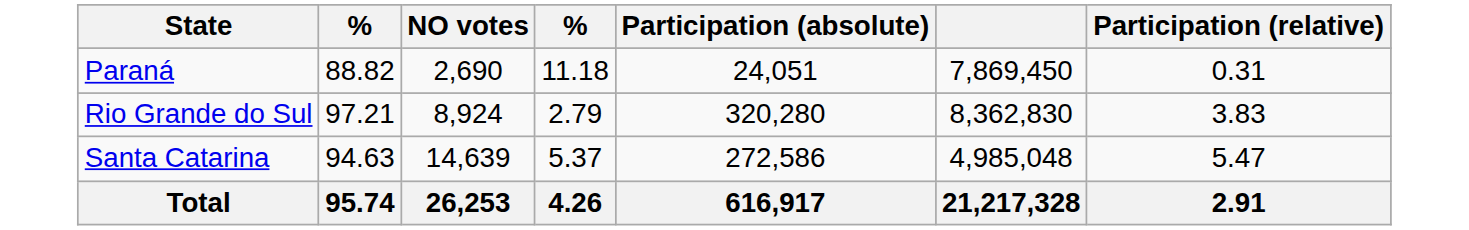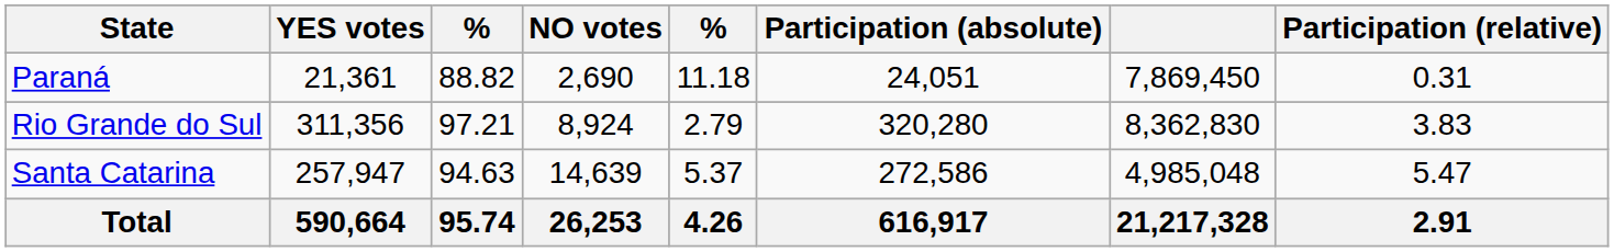 <table class="wikitable sortable" style="margin:auto;">
 <tr>
 <th>State</th>
+<th>YES votes</th>
 <th>%</th>
 <th>NO votes</th>
 <th>%</th>
 <th>Participation (absolute)</th>
 <th></th>
 <th>Participation (relative)</th>
 </tr>
 <tr>
 <td><a href='#'>Paraná</a></td>
+<td style="text-align: center;">21,361</td>
 <td style="text-align: center;">88.82</td>
 <td style="text-align: center;">2,690</td>
 <td style="text-align: center;">11.18</td>
 <td style="text-align: center;">24,051</td>
 <td style="text-align: center;">7,869,450</td>
 <td style="text-align: center;">0.31</td>
 </tr>
 <tr>
 <td><a href='#'>Rio Grande do Sul</a></td>
+<td style="text-align: center;">311,356</td>
 <td style="text-align: center;">97.21</td>
 <td style="text-align: center;">8,924</td>
 <td style="text-align: center;">2.79</td>
 <td style="text-align: center;">320,280</td>
 <td style="text-align: center;">8,362,830</td>
 <td style="text-align: center;">3.83</td>
 </tr>
 <tr>
 <td><a href='#'>Santa Catarina</a></td>
+<td style="text-align: center;">257,947</td>
 <td style="text-align: center;">94.63</td>
 <td style="text-align: center;">14,639</td>
 <td style="text-align: center;">5.37</td>
 <td style="text-align: center;">272,586</td>
 <td style="text-align: center;">4,985,048</td>
 <td style="text-align: center;">5.47</td>
 </tr>
 <tr>
 <th>Total</th>
+<th>590,664</th>
 <th>95.74</th>
 <th>26,253</th>
 <th>4.26</th>
 <th>616,917</th>
 <th>21,217,328</th>
 <th>2.91</th>
 </tr>
 </table>
